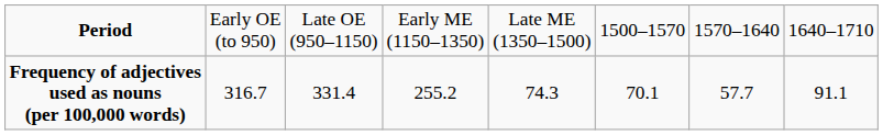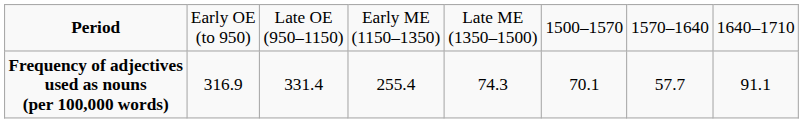 <table class="wikitable" style="text-align: center">
 <tr>
 <td><strong>Period</strong></td>
 <td>Early OE<br>(to 950)</td>
 <td>Late OE<br>(950–1150)</td>
 <td>Early ME<br>(1150–1350)</td>
 <td>Late ME<br>(1350–1500)</td>
 <td>1500–1570</td>
 <td>1570–1640</td>
 <td>1640–1710</td>
 </tr>
 <tr>
 <td><strong>Frequency of adjectives<br>used as nouns<br>(per 100,000 words)</strong></td>
-<td>316.7</td>
+<td>316.9</td>
 <td>331.4</td>
-<td>255.2</td>
+<td>255.4</td>
 <td>74.3</td>
 <td>70.1</td>
 <td>57.7</td>
 <td>91.1</td>
 </tr>
 </table>
